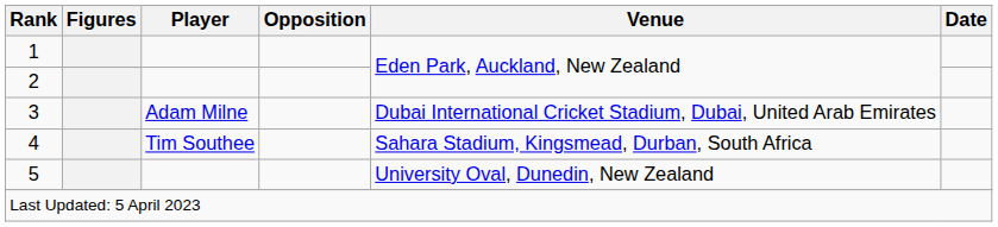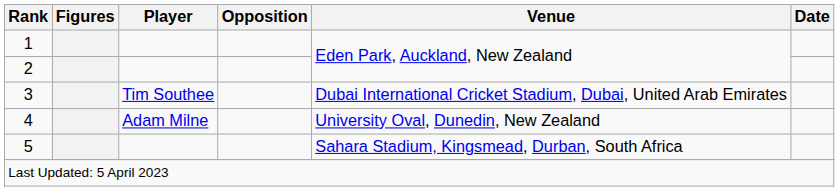 <table class="wikitable plainrowheaders sortable">
 <tr>
 <th scope=col>Rank</th>
 <th scope=col>Figures</th>
 <th scope=col>Player</th>
 <th scope=col>Opposition</th>
 <th scope=col>Venue</th>
 <th scope=col>Date</th>
 </tr>
 <tr>
 <td align=center>1</td>
 <th scope=row style=text-align:center;></th>
 <td></td>
 <td></td>
 <td rowspan=2><a href='#'>Eden Park</a>, <a href='#'>Auckland</a>, New Zealand</td>
 <td></td>
 </tr>
 <tr>
 <td align=center>2</td>
 <th scope=row style=text-align:center;></th>
 <td></td>
 <td></td>
 <td></td>
 </tr>
 <tr>
 <td align=center>3</td>
 <th scope=row style=text-align:center;></th>
-<td><a href='#'>Adam Milne</a></td>
+<td><a href='#'>Tim Southee</a></td>
 <td></td>
 <td><a href='#'>Dubai International Cricket Stadium</a>, <a href='#'>Dubai</a>, United Arab Emirates</td>
 <td></td>
 </tr>
 <tr>
 <td align=center>4</td>
 <th scope=row style=text-align:center;></th>
-<td><a href='#'>Tim Southee</a></td>
+<td><a href='#'>Adam Milne</a></td>
 <td></td>
-<td><a href='#'>Sahara Stadium, Kingsmead</a>, <a href='#'>Durban</a>, South Africa</td>
+<td><a href='#'>University Oval</a>, <a href='#'>Dunedin</a>, New Zealand</td>
 <td></td>
 </tr>
 <tr>
 <td align=center>5</td>
 <th scope=row style=text-align:center;></th>
 <td></td>
 <td></td>
-<td><a href='#'>University Oval</a>, <a href='#'>Dunedin</a>, New Zealand</td>
+<td><a href='#'>Sahara Stadium, Kingsmead</a>, <a href='#'>Durban</a>, South Africa</td>
 <td> </td>
 </tr>
 <tr>
 </tr>
 <tr class=sortbottom>
 <td colspan=6><small>Last Updated: 5 April 2023</small></td>
 </tr>
 </table>
